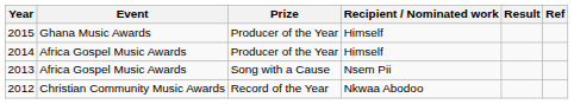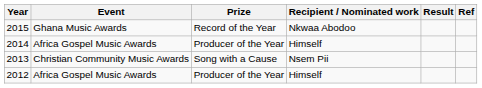 <table class="wikitable">
 <tr>
 <th>Year</th>
 <th>Event</th>
 <th>Prize</th>
 <th>Recipient / Nominated work</th>
 <th>Result</th>
 <th>Ref</th>
 </tr>
 <tr>
 <td>2015</td>
 <td>Ghana Music Awards</td>
-<td>Producer of the Year</td>
-<td>Himself</td>
+<td>Record of the Year</td>
+<td>Nkwaa Abodoo</td>
 <td></td>
 <td></td>
 </tr>
 <tr>
 <td>2014</td>
 <td>Africa Gospel Music Awards</td>
 <td>Producer of the Year</td>
 <td>Himself</td>
 <td></td>
 </tr>
 <tr>
 <td>2013</td>
-<td>Africa Gospel Music Awards</td>
+<td>Christian Community Music Awards</td>
 <td>Song with a Cause</td>
 <td>Nsem Pii</td>
 <td></td>
 <td></td>
 </tr>
 <tr>
 <td>2012</td>
-<td>Christian Community Music Awards</td>
-<td>Record of the Year</td>
-<td>Nkwaa Abodoo</td>
+<td>Africa Gospel Music Awards</td>
+<td>Producer of the Year</td>
+<td>Himself</td>
 <td></td>
 <td></td>
 </tr>
 </table>
